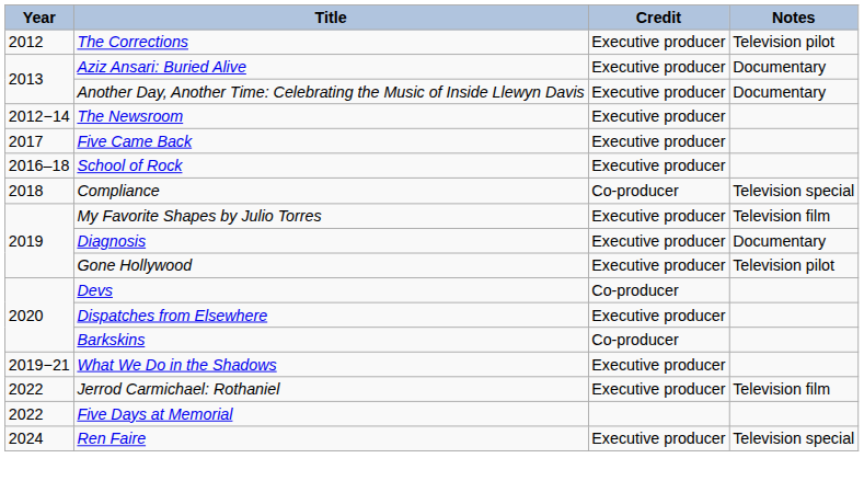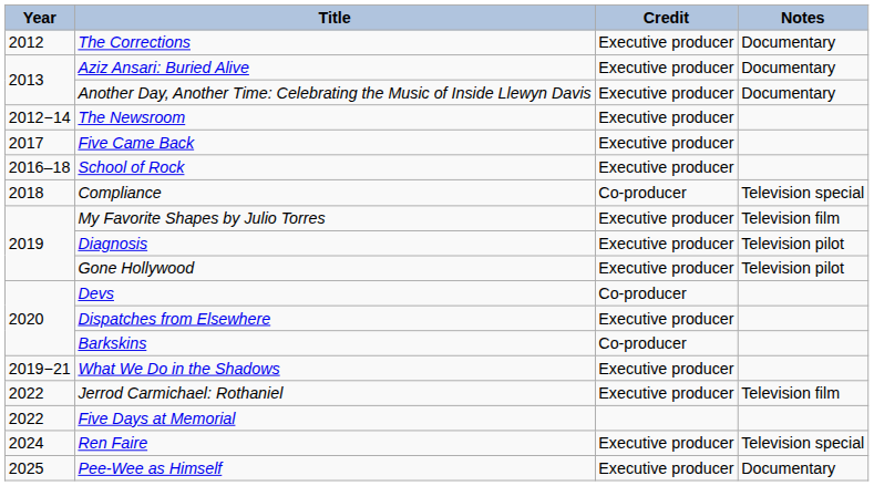 <table class="wikitable" style="font-size:95%;">
 <tr>
 <th style="background:#B0C4DE;">Year</th>
 <th style="background:#B0C4DE;">Title</th>
 <th style="background:#B0C4DE;">Credit</th>
 <th style="background:#B0C4DE;">Notes</th>
 </tr>
 <tr>
 <td>2012</td>
 <td><em><a href='#'>The Corrections</a></em></td>
 <td>Executive producer</td>
-<td>Television pilot</td>
+<td>Documentary</td>
 </tr>
 <tr>
 <td rowspan=2>2013</td>
 <td><em><a href='#'>Aziz Ansari: Buried Alive</a></em></td>
 <td>Executive producer</td>
 <td>Documentary</td>
 </tr>
 <tr>
 <td><em>Another Day, Another Time: Celebrating the Music of Inside Llewyn Davis</em></td>
 <td>Executive producer</td>
 <td>Documentary</td>
 </tr>
 <tr>
 <td>2012−14</td>
 <td><em><a href='#'>The Newsroom</a></em></td>
 <td>Executive producer</td>
 <td></td>
 </tr>
 <tr>
 <td>2017</td>
 <td><em><a href='#'>Five Came Back</a></em></td>
 <td>Executive producer</td>
 <td></td>
 </tr>
 <tr>
 <td>2016–18</td>
 <td><em><a href='#'>School of Rock</a></em></td>
 <td>Executive producer</td>
 <td></td>
 </tr>
 <tr>
 <td>2018</td>
 <td><em>Compliance</em></td>
 <td>Co-producer</td>
 <td>Television special</td>
 </tr>
 <tr>
 <td rowspan=3>2019</td>
 <td><em>My Favorite Shapes by Julio Torres</em></td>
 <td>Executive producer</td>
 <td>Television film</td>
 </tr>
 <tr>
 <td><em><a href='#'>Diagnosis</a></em></td>
 <td>Executive producer</td>
-<td>Documentary</td>
+<td>Television pilot</td>
 </tr>
 <tr>
 <td><em>Gone Hollywood</em></td>
 <td>Executive producer</td>
 <td>Television pilot</td>
 </tr>
 <tr>
 <td rowspan=3>2020</td>
 <td><em><a href='#'>Devs</a></em></td>
 <td>Co-producer</td>
 <td></td>
 </tr>
 <tr>
 <td><em><a href='#'>Dispatches from Elsewhere</a></em></td>
 <td>Executive producer</td>
 <td></td>
 </tr>
 <tr>
 <td><em><a href='#'>Barkskins</a></em></td>
 <td>Co-producer</td>
 <td></td>
 </tr>
 <tr>
 <td>2019−21</td>
 <td><em><a href='#'>What We Do in the Shadows</a></em></td>
 <td>Executive producer</td>
 <td></td>
 </tr>
 <tr>
 <td>2022</td>
 <td><em>Jerrod Carmichael: Rothaniel</em></td>
 <td>Executive producer</td>
 <td>Television film</td>
 </tr>
 <tr>
 <td>2022</td>
 <td><em><a href='#'>Five Days at Memorial</a></em></td>
 <td></td>
 <td></td>
 </tr>
 <tr>
 <td>2024</td>
 <td><em><a href='#'>Ren Faire</a></em></td>
 <td>Executive producer</td>
 <td>Television special</td>
 </tr>
+<tr>
+<td>2025</td>
+<td><em><a href='#'>Pee-Wee as Himself</a></em></td>
+<td>Executive producer</td>
+<td>Documentary</td>
+</tr>
 </table>
